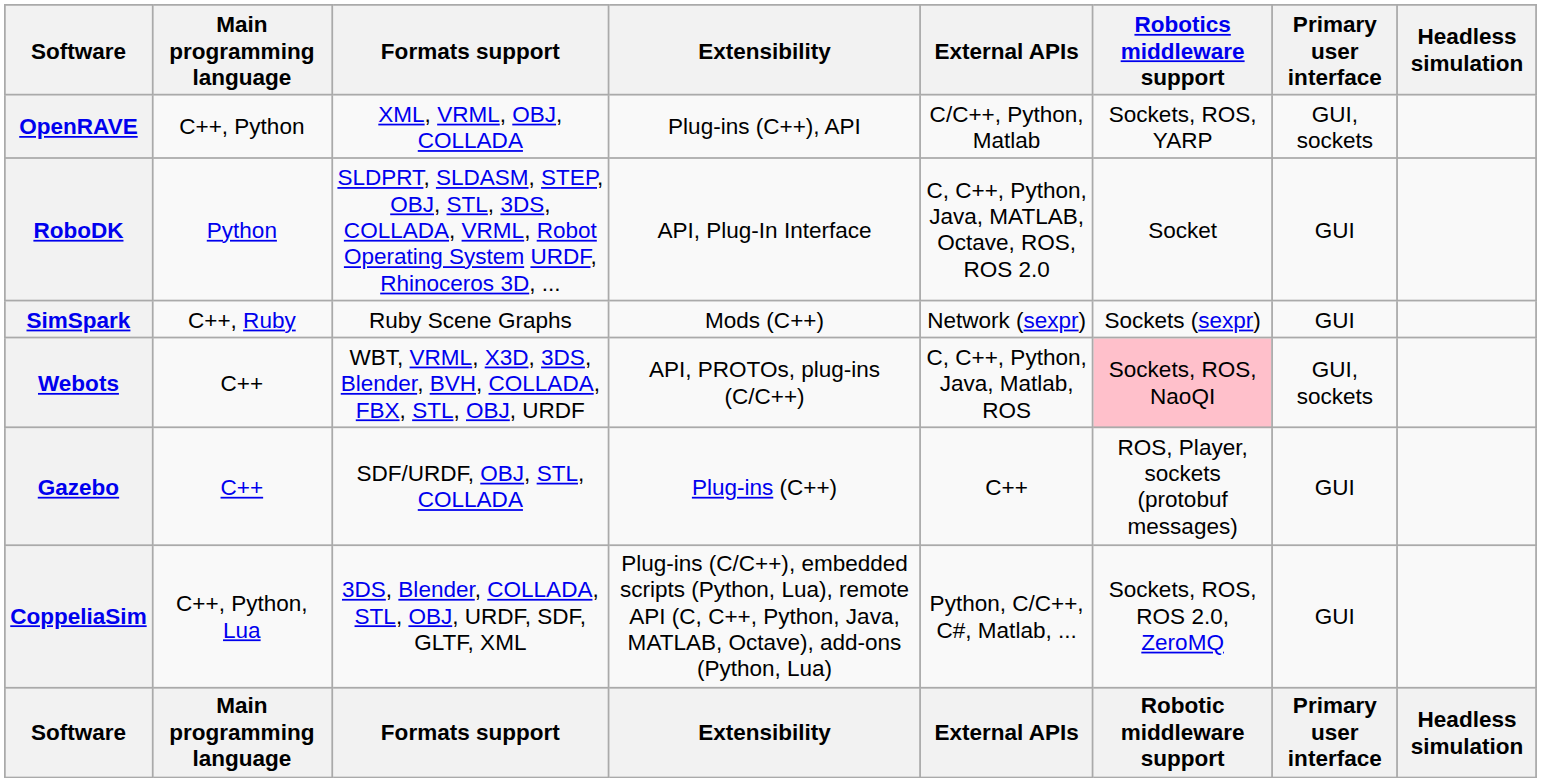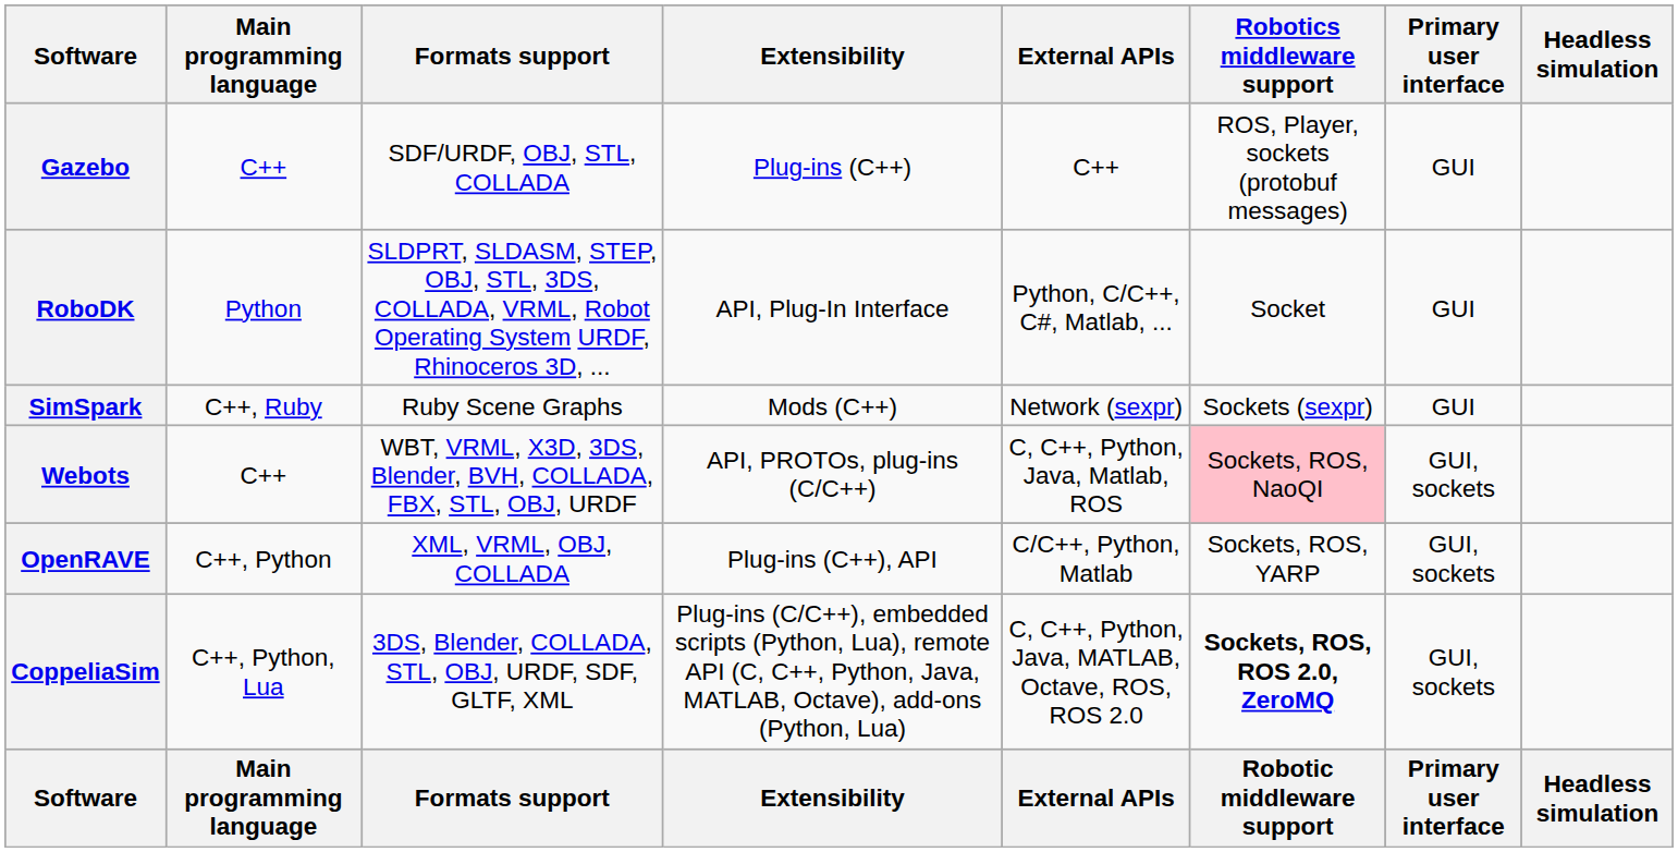 <table class="wikitable sortable" style="font-size: 80%; text-align: center; width: auto;">
 <tr>
 <th>Software</th>
 <th>Main programming language</th>
 <th>Formats support</th>
 <th>Extensibility</th>
 <th>External APIs</th>
 <th><a href='#'>Robotics middleware</a> support</th>
 <th>Primary user interface</th>
 <th>Headless simulation</th>
 </tr>
 <tr>
-<th><a href='#'>OpenRAVE</a></th>
-<td>C++, Python</td>
-<td><a href='#'>XML</a>, <a href='#'>VRML</a>, <a href='#'>OBJ</a>, <a href='#'>COLLADA</a></td>
-<td>Plug-ins (C++), API</td>
-<td>C/C++, Python, Matlab</td>
-<td>Sockets, ROS, YARP</td>
-<td>GUI, sockets</td>
+<th><a href='#'>Gazebo</a></th>
+<td><a href='#'>C++</a></td>
+<td>SDF/URDF, <a href='#'>OBJ</a>, <a href='#'>STL</a>, <a href='#'>COLLADA</a></td>
+<td><a href='#'>Plug-ins</a> (C++)</td>
+<td>C++</td>
+<td>ROS, Player, sockets (protobuf messages)</td>
+<td>GUI</td>
 <td></td>
 </tr>
 <tr>
 <th><a href='#'>RoboDK</a></th>
 <td><a href='#'>Python</a></td>
 <td><a href='#'>SLDPRT</a>, <a href='#'>SLDASM</a>, <a href='#'>STEP</a>, <a href='#'>OBJ</a>, <a href='#'>STL</a>, <a href='#'>3DS</a>, <a href='#'>COLLADA</a>, <a href='#'>VRML</a>, <a href='#'>Robot Operating System</a> <a href='#'>URDF</a>, <a href='#'>Rhinoceros 3D</a>, ...</td>
 <td>API, Plug-In Interface</td>
-<td>C, C++, Python, Java, MATLAB, Octave, ROS, ROS 2.0</td>
+<td>Python, C/C++, C#, Matlab, ...</td>
 <td>Socket</td>
 <td>GUI</td>
 <td></td>
 </tr>
 <tr>
 <th><a href='#'>SimSpark</a></th>
 <td>C++, <a href='#'>Ruby</a></td>
 <td>Ruby Scene Graphs</td>
 <td>Mods (C++)</td>
 <td>Network (<a href='#'>sexpr</a>)</td>
 <td>Sockets (<a href='#'>sexpr</a>)</td>
 <td>GUI</td>
 <td></td>
 </tr>
 <tr>
 <th><a href='#'>Webots</a></th>
 <td>C++</td>
 <td>WBT, <a href='#'>VRML</a>, <a href='#'>X3D</a>, <a href='#'>3DS</a>, <a href='#'>Blender</a>, <a href='#'>BVH</a>, <a href='#'>COLLADA</a>, <a href='#'>FBX</a>, <a href='#'>STL</a>, <a href='#'>OBJ</a>, URDF</td>
 <td>API, PROTOs, plug-ins (C/C++)</td>
 <td>C, C++, Python, Java, Matlab, ROS</td>
 <td style="background: pink;">Sockets, ROS, NaoQI</td>
 <td>GUI, sockets</td>
 <td></td>
 </tr>
 <tr>
-<th><a href='#'>Gazebo</a></th>
-<td><a href='#'>C++</a></td>
-<td>SDF/URDF, <a href='#'>OBJ</a>, <a href='#'>STL</a>, <a href='#'>COLLADA</a></td>
-<td><a href='#'>Plug-ins</a> (C++)</td>
-<td>C++</td>
-<td>ROS, Player, sockets (protobuf messages)</td>
-<td>GUI</td>
+<th><a href='#'>OpenRAVE</a></th>
+<td>C++, Python</td>
+<td><a href='#'>XML</a>, <a href='#'>VRML</a>, <a href='#'>OBJ</a>, <a href='#'>COLLADA</a></td>
+<td>Plug-ins (C++), API</td>
+<td>C/C++, Python, Matlab</td>
+<td>Sockets, ROS, YARP</td>
+<td>GUI, sockets</td>
 <td></td>
 </tr>
 <tr>
 <th><a href='#'>CoppeliaSim</a></th>
 <td>C++, Python, <a href='#'>Lua</a></td>
 <td><a href='#'>3DS</a>, <a href='#'>Blender</a>, <a href='#'>COLLADA</a>, <a href='#'>STL</a>, <a href='#'>OBJ</a>, URDF, SDF, GLTF, XML</td>
 <td>Plug-ins (C/C++), embedded scripts (Python, Lua), remote API (C, C++, Python, Java, MATLAB, Octave), add-ons (Python, Lua)</td>
-<td>Python, C/C++, C#, Matlab, ...</td>
-<td>Sockets, ROS, ROS 2.0, <a href='#'>ZeroMQ</a></td>
-<td>GUI</td>
+<td>C, C++, Python, Java, MATLAB, Octave, ROS, ROS 2.0</td>
+<td><strong>Sockets, ROS, ROS 2.0, <a href='#'>ZeroMQ</a></strong></td>
+<td>GUI, sockets</td>
 <td></td>
 </tr>
 <tr class="sortbottom">
 <th>Software</th>
 <th>Main programming language</th>
 <th>Formats support</th>
 <th>Extensibility</th>
 <th>External APIs</th>
 <th>Robotic middleware support</th>
 <th>Primary user interface</th>
 <th>Headless simulation</th>
 </tr>
 </table>
